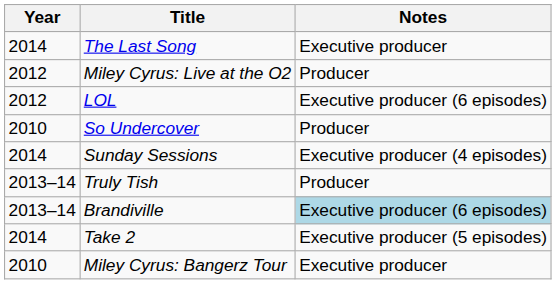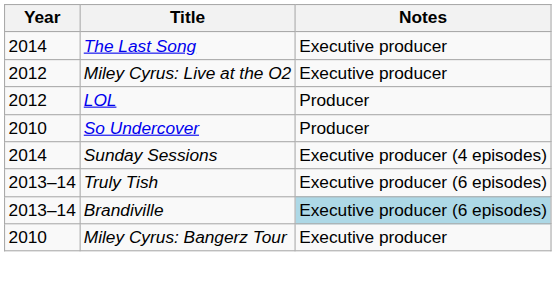 <table class="wikitable sortable">
 <tr>
 <th>Year</th>
 <th>Title</th>
 <th class="unsortable">Notes</th>
 </tr>
 <tr>
 <td>2014</td>
 <td><em><a href='#'>The Last Song</a></em></td>
 <td>Executive producer</td>
 </tr>
 <tr>
 <td>2012</td>
 <td><em>Miley Cyrus: Live at the O2</em></td>
-<td>Producer</td>
+<td>Executive producer</td>
 </tr>
 <tr>
 <td>2012</td>
 <td><em><a href='#'>LOL</a></em></td>
-<td>Executive producer (6 episodes)</td>
+<td>Producer</td>
 </tr>
 <tr>
 <td>2010</td>
 <td><em><a href='#'>So Undercover</a></em></td>
 <td>Producer</td>
 </tr>
 <tr>
 <td>2014</td>
 <td><em>Sunday Sessions</em></td>
 <td>Executive producer (4 episodes)</td>
 </tr>
 <tr>
 <td>2013–14</td>
 <td><em>Truly Tish</em></td>
-<td>Producer</td>
+<td>Executive producer (6 episodes)</td>
 </tr>
 <tr>
 <td>2013–14</td>
 <td><em>Brandiville</em></td>
 <td style="background: lightblue;">Executive producer (6 episodes)</td>
 </tr>
 <tr>
-<td>2014</td>
-<td><em>Take 2</em></td>
-<td>Executive producer (5 episodes)</td>
-</tr>
-<tr>
 <td>2010</td>
 <td><em>Miley Cyrus: Bangerz Tour</em></td>
 <td>Executive producer</td>
 </tr>
 </table>
